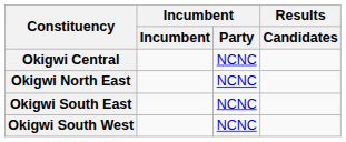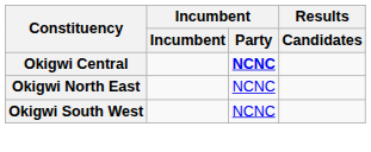 <table class="wikitable sortable">
 <tr>
 <th rowspan="2">Constituency</th>
 <th colspan="2">Incumbent</th>
 <th>Results</th>
 </tr>
 <tr valign="bottom">
 <th>Incumbent</th>
 <th>Party</th>
 <th>Candidates</th>
 </tr>
 <tr>
 <th>Okigwi Central</th>
 <td></td>
-<td><a href='#'>NCNC</a></td>
+<td><strong><a href='#'>NCNC</a></strong></td>
 <td nowrap=""></td>
 </tr>
 <tr>
 <th>Okigwi North East</th>
-<td></td>
-<td><a href='#'>NCNC</a></td>
-<td nowrap=""></td>
-</tr>
-<tr>
-<th>Okigwi South East</th>
 <td></td>
 <td><a href='#'>NCNC</a></td>
 <td nowrap=""></td>
 </tr>
 <tr>
 <th>Okigwi South West</th>
 <td></td>
 <td><a href='#'>NCNC</a></td>
 <td nowrap=""></td>
 </tr>
 </table>
